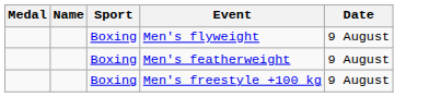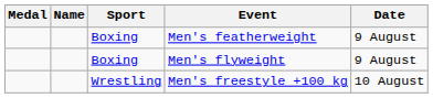 <table class="wikitable sortable" style="font-size:90%">
 <tr>
 <th>Medal</th>
 <th>Name</th>
 <th>Sport</th>
 <th>Event</th>
 <th>Date</th>
 </tr>
 <tr>
 <td></td>
 <td></td>
 <td><a href='#'>Boxing</a></td>
-<td><a href='#'>Men's flyweight</a></td>
-<td>9 August</td>
-</tr>
-<tr>
-<td></td>
-<td></td>
-<td><a href='#'>Boxing</a></td>
 <td><a href='#'>Men's featherweight</a></td>
 <td>9 August</td>
 </tr>
 <tr>
 <td></td>
 <td></td>
 <td><a href='#'>Boxing</a></td>
-<td><a href='#'>Men's freestyle +100 kg</a></td>
+<td><a href='#'>Men's flyweight</a></td>
 <td>9 August</td>
 </tr>
+<tr>
+<td></td>
+<td></td>
+<td><a href='#'>Wrestling</a></td>
+<td><a href='#'>Men's freestyle +100 kg</a></td>
+<td>10 August</td>
+</tr>
 </table>
